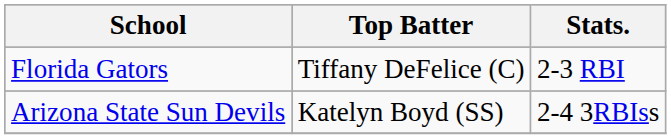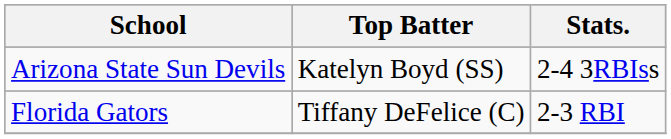 <table class="wikitable">
 <tr>
 <th>School</th>
 <th>Top Batter</th>
 <th>Stats.</th>
 </tr>
 <tr>
+<td><a href='#'>Arizona State Sun Devils</a></td>
+<td>Katelyn Boyd (SS)</td>
+<td>2-4 3<a href='#'>RBIs</a>s</td>
+</tr>
+<tr>
 <td><a href='#'>Florida Gators</a></td>
 <td>Tiffany DeFelice (C)</td>
 <td>2-3 <a href='#'>RBI</a></td>
 </tr>
 <tr>
-<td><a href='#'>Arizona State Sun Devils</a></td>
-<td>Katelyn Boyd (SS)</td>
-<td>2-4 3<a href='#'>RBIs</a>s</td>
-</tr>
-<tr>
 </tr>
 </table>
